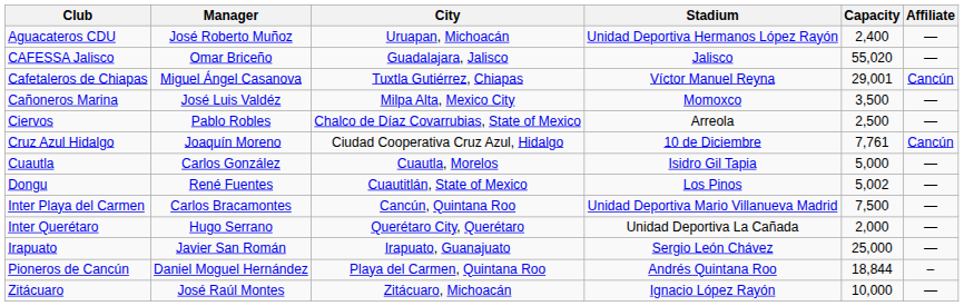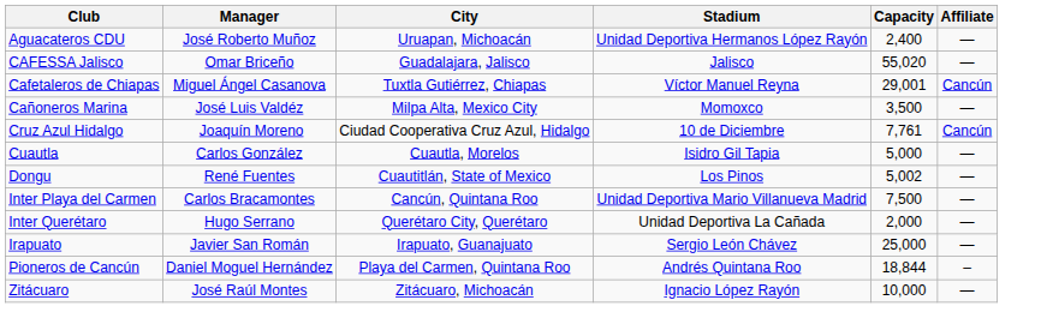 <table class="wikitable sortable" style="text-align: center;">
 <tr>
 <th>Club</th>
 <th>Manager</th>
 <th>City</th>
 <th>Stadium</th>
 <th>Capacity</th>
 <th>Affiliate</th>
 </tr>
 <tr>
 <td align="left"><a href='#'>Aguacateros CDU</a></td>
 <td> <a href='#'>José Roberto Muñoz</a></td>
 <td><a href='#'>Uruapan</a>, <a href='#'>Michoacán</a></td>
 <td><a href='#'>Unidad Deportiva Hermanos López Rayón</a></td>
 <td>2,400</td>
 <td>—</td>
 </tr>
 <tr>
 <td align="left"><a href='#'>CAFESSA Jalisco</a></td>
 <td> <a href='#'>Omar Briceño</a></td>
 <td><a href='#'>Guadalajara</a>, <a href='#'>Jalisco</a></td>
 <td><a href='#'>Jalisco</a></td>
 <td>55,020</td>
 <td>—</td>
 </tr>
 <tr>
 <td align="left"><a href='#'>Cafetaleros de Chiapas</a></td>
 <td> <a href='#'>Miguel Ángel Casanova</a></td>
 <td><a href='#'>Tuxtla Gutiérrez</a>, <a href='#'>Chiapas</a></td>
 <td><a href='#'>Víctor Manuel Reyna</a></td>
 <td>29,001</td>
 <td><a href='#'>Cancún</a></td>
 </tr>
 <tr>
 <td align="left"><a href='#'>Cañoneros Marina</a></td>
 <td> <a href='#'>José Luis Valdéz</a></td>
 <td><a href='#'>Milpa Alta</a>, <a href='#'>Mexico City</a></td>
 <td><a href='#'>Momoxco</a></td>
 <td>3,500</td>
-<td>—</td>
-</tr>
-<tr>
-<td align="left"><a href='#'>Ciervos</a></td>
-<td> <a href='#'>Pablo Robles</a></td>
-<td><a href='#'>Chalco de Díaz Covarrubias</a>, <a href='#'>State of Mexico</a></td>
-<td>Arreola</td>
-<td>2,500</td>
 <td>—</td>
 </tr>
 <tr>
 <td align="left"><a href='#'>Cruz Azul Hidalgo</a></td>
 <td> <a href='#'>Joaquín Moreno</a></td>
 <td>Ciudad Cooperativa Cruz Azul, <a href='#'>Hidalgo</a></td>
 <td><a href='#'>10 de Diciembre</a></td>
 <td>7,761</td>
 <td><a href='#'>Cancún</a></td>
 </tr>
 <tr>
 <td align="left"><a href='#'>Cuautla</a></td>
 <td> <a href='#'>Carlos González</a></td>
 <td><a href='#'>Cuautla</a>, <a href='#'>Morelos</a></td>
 <td><a href='#'>Isidro Gil Tapia</a></td>
 <td>5,000</td>
 <td>—</td>
 </tr>
 <tr>
 <td align="left"><a href='#'>Dongu</a></td>
 <td> <a href='#'>René Fuentes</a></td>
 <td><a href='#'>Cuautitlán</a>, <a href='#'>State of Mexico</a></td>
 <td><a href='#'>Los Pinos</a></td>
 <td>5,002</td>
 <td>—</td>
 </tr>
 <tr>
 <td align="left"><a href='#'>Inter Playa del Carmen</a></td>
 <td> <a href='#'>Carlos Bracamontes</a></td>
 <td><a href='#'>Cancún</a>, <a href='#'>Quintana Roo</a></td>
 <td><a href='#'>Unidad Deportiva Mario Villanueva Madrid</a></td>
 <td>7,500</td>
 <td>—</td>
 </tr>
 <tr>
 <td align="left"><a href='#'>Inter Querétaro</a></td>
 <td> <a href='#'>Hugo Serrano</a></td>
 <td><a href='#'>Querétaro City</a>, <a href='#'>Querétaro</a></td>
 <td>Unidad Deportiva La Cañada</td>
 <td>2,000</td>
 <td>—</td>
 </tr>
 <tr>
 <td align="left"><a href='#'>Irapuato</a></td>
 <td> <a href='#'>Javier San Román</a></td>
 <td><a href='#'>Irapuato</a>, <a href='#'>Guanajuato</a></td>
 <td><a href='#'>Sergio León Chávez</a></td>
 <td>25,000</td>
 <td>—</td>
 </tr>
 <tr>
 <td align="left"><a href='#'>Pioneros de Cancún</a></td>
 <td> <a href='#'>Daniel Moguel Hernández</a></td>
 <td><a href='#'>Playa del Carmen</a>, <a href='#'>Quintana Roo</a></td>
 <td><a href='#'>Andrés Quintana Roo</a></td>
 <td>18,844</td>
 <td>–</td>
 </tr>
 <tr>
 <td align="left"><a href='#'>Zitácuaro</a></td>
 <td> <a href='#'>José Raúl Montes</a></td>
 <td><a href='#'>Zitácuaro</a>, <a href='#'>Michoacán</a></td>
 <td><a href='#'>Ignacio López Rayón</a></td>
 <td>10,000</td>
 <td>—</td>
 </tr>
 </table>
